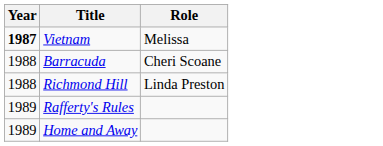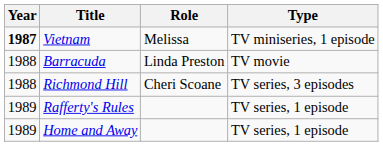 <table class="wikitable">
 <tr>
 <th>Year</th>
 <th>Title</th>
 <th>Role</th>
+<th>Type</th>
 </tr>
 <tr>
 <td><strong>1987</strong></td>
 <td><em><a href='#'>Vietnam</a></em></td>
 <td>Melissa</td>
+<td>TV miniseries, 1 episode</td>
 </tr>
 <tr>
 <td>1988</td>
 <td><em><a href='#'>Barracuda</a></em></td>
-<td>Cheri Scoane</td>
+<td>Linda Preston</td>
+<td>TV movie</td>
 </tr>
 <tr>
 <td>1988</td>
 <td><em><a href='#'>Richmond Hill</a></em></td>
-<td>Linda Preston</td>
+<td>Cheri Scoane</td>
+<td>TV series, 3 episodes</td>
 </tr>
 <tr>
 <td>1989</td>
 <td><em><a href='#'>Rafferty's Rules</a></em></td>
 <td></td>
+<td>TV series, 1 episode</td>
 </tr>
 <tr>
 <td>1989</td>
 <td><em><a href='#'>Home and Away</a></em></td>
 <td></td>
+<td>TV series, 1 episode</td>
 </tr>
 </table>
